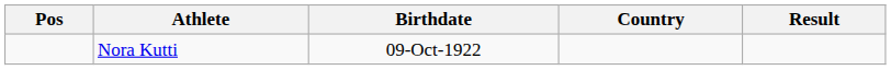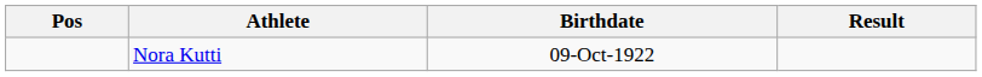 <table class="wikitable"  style="text-align:center; width:60%;">
 <tr>
 <th>Pos</th>
 <th>Athlete</th>
 <th>Birthdate</th>
-<th>Country</th>
 <th>Result</th>
 </tr>
 <tr>
 <td align=center></td>
 <td align=left><a href='#'>Nora Kutti</a></td>
 <td>09-Oct-1922</td>
-<td align=left></td>
 <td></td>
 </tr>
 </table>
